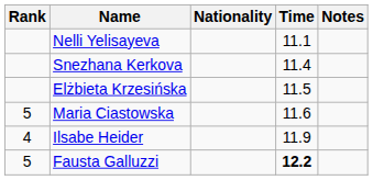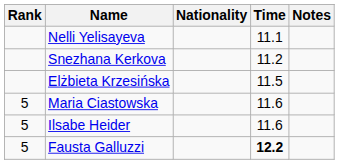 <table class="wikitable sortable" style="text-align:center">
 <tr>
 <th>Rank</th>
 <th>Name</th>
 <th>Nationality</th>
 <th>Time</th>
 <th>Notes</th>
 </tr>
 <tr>
 <td></td>
 <td align=left><a href='#'>Nelli Yelisayeva</a></td>
 <td align=left></td>
 <td>11.1</td>
 <td></td>
 </tr>
 <tr>
 <td></td>
 <td align=left><a href='#'>Snezhana Kerkova</a></td>
 <td align=left></td>
-<td>11.4</td>
+<td>11.2</td>
 <td></td>
 </tr>
 <tr>
 <td></td>
 <td align=left><a href='#'>Elżbieta Krzesińska</a></td>
 <td align=left></td>
 <td>11.5</td>
 <td></td>
 </tr>
 <tr>
 <td>5</td>
 <td align=left><a href='#'>Maria Ciastowska</a></td>
 <td align=left></td>
 <td>11.6</td>
 <td></td>
 </tr>
 <tr>
-<td>4</td>
+<td>5</td>
 <td align=left><a href='#'>Ilsabe Heider</a></td>
 <td align=left></td>
-<td>11.9</td>
+<td>11.6</td>
 <td></td>
 </tr>
 <tr>
 <td>5</td>
 <td align=left><a href='#'>Fausta Galluzzi</a></td>
 <td align=left></td>
 <td><strong>12.2</strong></td>
 <td></td>
 </tr>
 </table>
